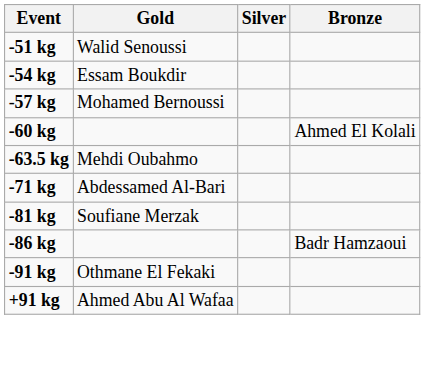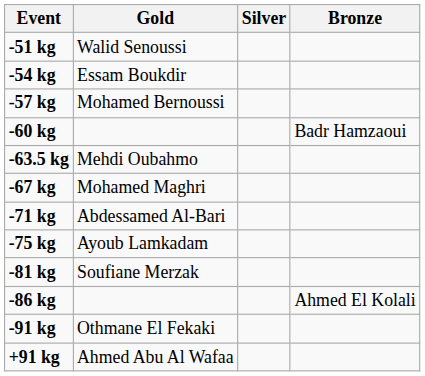 <table class="wikitable">
 <tr>
 <th><strong>Event</strong></th>
 <th><strong>Gold</strong></th>
 <th><strong>Silver</strong></th>
 <th><strong>Bronze</strong></th>
 </tr>
 <tr>
 <td><strong>-51 kg</strong></td>
 <td> Walid Senoussi</td>
 <td></td>
 <td></td>
 </tr>
 <tr>
 <td><strong>-54 kg</strong></td>
 <td> Essam Boukdir</td>
 <td></td>
 <td></td>
 </tr>
 <tr>
 <td>-<strong>57 kg</strong></td>
 <td> Mohamed Bernoussi</td>
 <td></td>
 <td></td>
 </tr>
 <tr>
 <td><strong>-60 kg</strong></td>
 <td></td>
 <td></td>
-<td> Ahmed El Kolali</td>
+<td> Badr Hamzaoui</td>
 </tr>
 <tr>
 <td><strong>-63.5 kg</strong></td>
 <td>  Mehdi Oubahmo</td>
 <td></td>
 <td></td>
 </tr>
 <tr>
+<td><strong>-67 kg</strong></td>
+<td>  Mohamed Maghri</td>
+<td></td>
+<td></td>
+</tr>
+<tr>
 <td><strong>-71 kg</strong></td>
 <td>  Abdessamed Al-Bari</td>
+<td></td>
+<td></td>
+</tr>
+<tr>
+<td><strong>-75 kg</strong></td>
+<td> Ayoub Lamkadam</td>
 <td></td>
 <td></td>
 </tr>
 <tr>
 <td><strong>-81 kg</strong></td>
 <td>  Soufiane Merzak</td>
 <td></td>
 <td></td>
 </tr>
 <tr>
 <td><strong>-86 kg</strong></td>
 <td></td>
 <td></td>
-<td> Badr Hamzaoui</td>
+<td> Ahmed El Kolali</td>
 </tr>
 <tr>
 <td><strong>-91 kg</strong></td>
 <td>  Othmane El Fekaki</td>
 <td></td>
 <td></td>
 </tr>
 <tr>
 <td><strong>+91 kg</strong></td>
 <td> Ahmed Abu Al Wafaa</td>
 <td></td>
 <td></td>
 </tr>
 </table>
